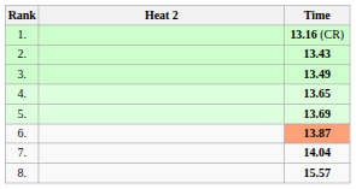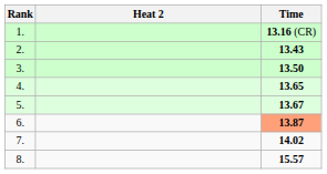 <table class="wikitable" style="border-collapse: collapse; font-size: 90%;">
 <tr>
 <th>Rank</th>
 <th style="width: 20em">Heat 2</th>
 <th style="width: 5em">Time</th>
 </tr>
 <tr style="background:#ccffcc;">
 <td align="center">1.</td>
 <td></td>
 <td align="center"><strong>13.16</strong> (CR)</td>
 </tr>
 <tr style="background:#ccffcc;">
 <td align="center">2.</td>
 <td></td>
 <td align="center"><strong>13.43</strong></td>
 </tr>
 <tr style="background:#ccffcc;">
 <td align="center">3.</td>
 <td></td>
-<td align="center"><strong>13.49</strong></td>
+<td align="center"><strong>13.50</strong></td>
 </tr>
 <tr style="background:#ddffdd;">
 <td align="center">4.</td>
 <td></td>
 <td align="center"><strong>13.65</strong></td>
 </tr>
 <tr style="background:#ddffdd;">
 <td align="center">5.</td>
 <td></td>
-<td align="center"><strong>13.69</strong></td>
+<td align="center"><strong>13.67</strong></td>
 </tr>
 <tr>
 <td align="center">6.</td>
 <td></td>
 <td align="center" style="background: lightsalmon;"><strong>13.87</strong></td>
 </tr>
 <tr>
 <td align="center">7.</td>
 <td></td>
-<td align="center"><strong>14.04</strong></td>
+<td align="center"><strong>14.02</strong></td>
 </tr>
 <tr>
 <td align="center">8.</td>
 <td></td>
 <td align="center"><strong>15.57</strong></td>
 </tr>
 </table>
